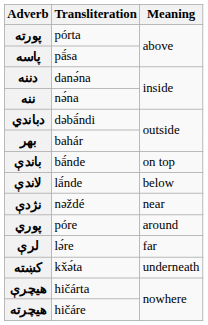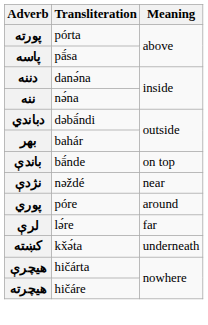 <table class="wikitable">
 <tr>
 <th>Adverb</th>
 <th>Transliteration</th>
 <th>Meaning</th>
 </tr>
 <tr>
 <th>پورته</th>
 <td>pórta</td>
 <td rowspan="2">above</td>
 </tr>
 <tr>
 <th>پاسه</th>
 <td>рā́sa</td>
 </tr>
 <tr>
 <th>دننه</th>
 <td>danə́na</td>
 <td rowspan="2">inside</td>
 </tr>
 <tr>
 <th>ننه</th>
 <td>nə́na</td>
 </tr>
 <tr>
 <th>دباندي</th>
 <td>dəbā́ndi</td>
 <td rowspan="2">outside</td>
 </tr>
 <tr>
 <th>بهر</th>
 <td>bahár</td>
 </tr>
 <tr>
 <th>باندې</th>
 <td>bā́nde</td>
 <td>on top</td>
 </tr>
 <tr>
-<th>لاندې</th>
-<td>lā́nde</td>
-<td>below</td>
-</tr>
-<tr>
 <th>نژدې</th>
 <td>nəždé</td>
 <td>near</td>
 </tr>
 <tr>
 <th>پوري</th>
 <td>póre</td>
 <td>around</td>
 </tr>
 <tr>
 <th>لرې</th>
 <td>lә́re</td>
 <td>far</td>
 </tr>
 <tr>
 <th>کښته</th>
 <td>kx̌ə́ta</td>
 <td>underneath</td>
 </tr>
 <tr>
 <th>هيچرې</th>
 <td>hičárta</td>
 <td rowspan="2">nowhere</td>
 </tr>
 <tr>
 <th>هيچرته</th>
 <td>hičáre</td>
 </tr>
 </table>
